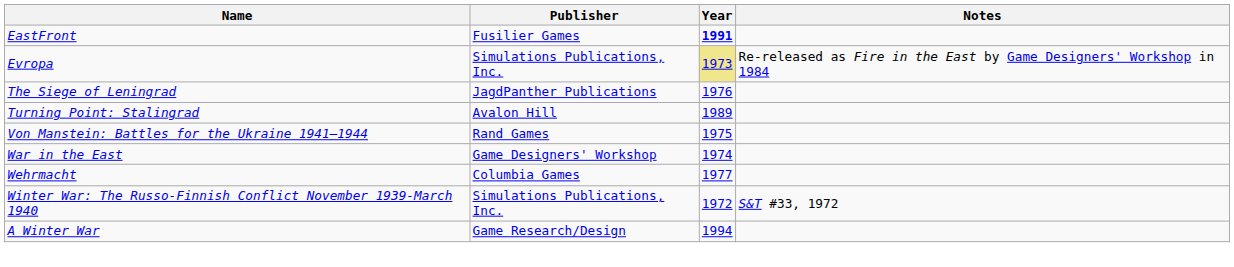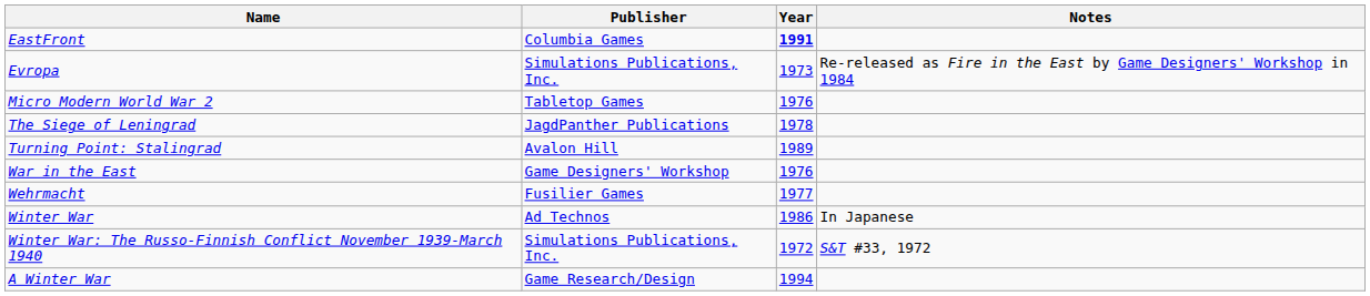 <table class="wikitable">
 <tr>
 <th>Name</th>
 <th>Publisher</th>
 <th>Year</th>
 <th>Notes</th>
 </tr>
 <tr>
 <td><em><a href='#'>EastFront</a></em></td>
-<td><a href='#'>Fusilier Games</a></td>
+<td><a href='#'>Columbia Games</a></td>
 <td><strong><a href='#'>1991</a></strong></td>
 <td></td>
 </tr>
 <tr>
 <td><em><a href='#'>Evropa</a></em></td>
 <td><a href='#'>Simulations Publications, Inc.</a></td>
-<td style="background: khaki;"><a href='#'>1973</a></td>
+<td><a href='#'>1973</a></td>
 <td>Re-released as <em>Fire in the East</em> by <a href='#'>Game Designers' Workshop</a> in <a href='#'>1984</a></td>
+</tr>
+<tr>
+<td><em><a href='#'>Micro Modern World War 2</a></em></td>
+<td><a href='#'>Tabletop Games</a></td>
+<td><a href='#'>1976</a></td>
+<td></td>
 </tr>
 <tr>
 <td><em><a href='#'>The Siege of Leningrad</a></em></td>
 <td><a href='#'>JagdPanther Publications</a></td>
-<td><a href='#'>1976</a></td>
+<td><a href='#'>1978</a></td>
 <td></td>
 </tr>
 <tr>
 <td><em><a href='#'>Turning Point: Stalingrad</a></em></td>
 <td><a href='#'>Avalon Hill</a></td>
 <td><a href='#'>1989</a></td>
 <td></td>
 </tr>
 <tr>
-<td><em><a href='#'>Von Manstein: Battles for the Ukraine 1941–1944</a></em></td>
-<td><a href='#'>Rand Games</a></td>
-<td><a href='#'>1975</a></td>
-<td></td>
-</tr>
-<tr>
 <td><em><a href='#'>War in the East</a></em></td>
 <td><a href='#'>Game Designers' Workshop</a></td>
-<td><a href='#'>1974</a></td>
+<td><a href='#'>1976</a></td>
 <td></td>
 </tr>
 <tr>
 <td><em><a href='#'>Wehrmacht</a></em></td>
-<td><a href='#'>Columbia Games</a></td>
+<td><a href='#'>Fusilier Games</a></td>
 <td><a href='#'>1977</a></td>
 <td></td>
+</tr>
+<tr>
+<td><em><a href='#'>Winter War</a></em></td>
+<td><a href='#'>Ad Technos</a></td>
+<td><a href='#'>1986</a></td>
+<td>In Japanese</td>
 </tr>
 <tr>
 <td><em><a href='#'>Winter War: The Russo-Finnish Conflict November 1939-March 1940</a></em></td>
 <td><a href='#'>Simulations Publications, Inc.</a></td>
 <td><a href='#'>1972</a></td>
 <td><em><a href='#'>S&T</a></em> #33, 1972</td>
 </tr>
 <tr>
 <td><em><a href='#'>A Winter War</a></em></td>
 <td><a href='#'>Game Research/Design</a></td>
 <td><a href='#'>1994</a></td>
 <td></td>
 </tr>
 </table>
